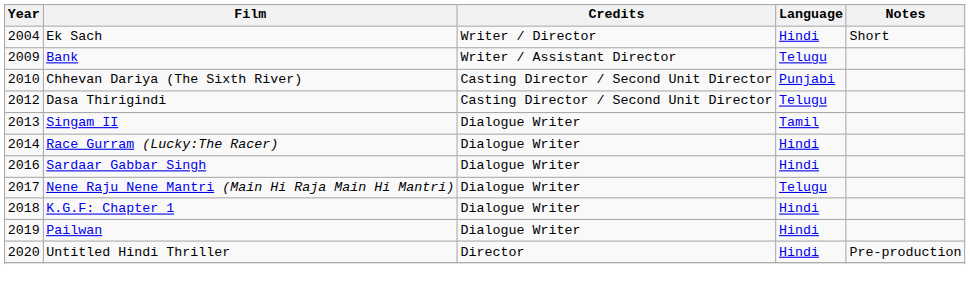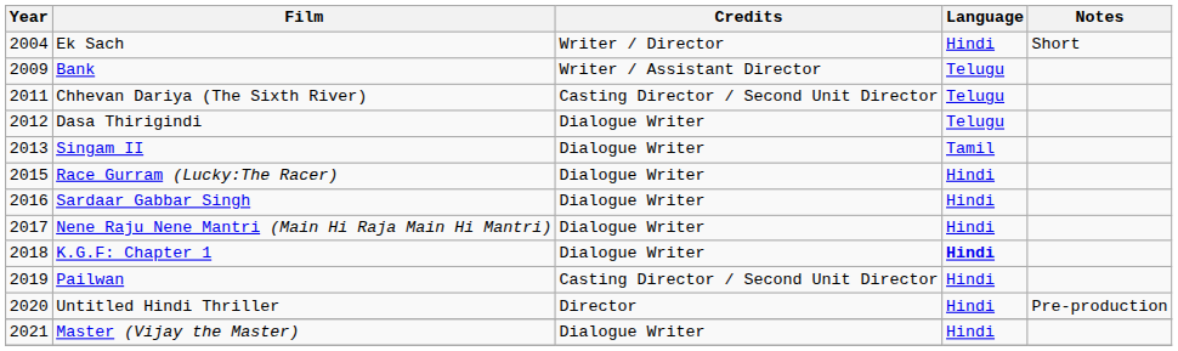 <table class="wikitable sortable" style="font-size: 95%;">
 <tr>
 <th>Year</th>
 <th>Film</th>
 <th>Credits</th>
 <th>Language</th>
 <th>Notes</th>
 </tr>
 <tr>
 <td>2004</td>
 <td>Ek Sach</td>
 <td>Writer / Director</td>
 <td><a href='#'>Hindi</a></td>
 <td>Short</td>
 </tr>
 <tr>
 <td>2009</td>
 <td><a href='#'>Bank</a></td>
 <td>Writer / Assistant Director</td>
 <td><a href='#'>Telugu</a></td>
 <td></td>
 </tr>
 <tr>
-<td>2010</td>
+<td>2011</td>
 <td>Chhevan Dariya (The Sixth River)</td>
 <td>Casting Director / Second Unit Director</td>
-<td><a href='#'>Punjabi</a></td>
+<td><a href='#'>Telugu</a></td>
 <td></td>
 </tr>
 <tr>
 <td>2012</td>
 <td>Dasa Thirigindi</td>
-<td>Casting Director / Second Unit Director</td>
+<td>Dialogue Writer</td>
 <td><a href='#'>Telugu</a></td>
 <td></td>
 </tr>
 <tr>
 <td>2013</td>
 <td><a href='#'>Singam II</a></td>
 <td>Dialogue Writer</td>
 <td><a href='#'>Tamil</a></td>
 <td></td>
 </tr>
 <tr>
-<td>2014</td>
+<td>2015</td>
 <td><a href='#'>Race Gurram</a> <em>(Lucky:The Racer)</em></td>
 <td>Dialogue Writer</td>
 <td><a href='#'>Hindi</a></td>
 <td></td>
 </tr>
 <tr>
 <td>2016</td>
 <td><a href='#'>Sardaar Gabbar Singh</a></td>
 <td>Dialogue Writer</td>
 <td><a href='#'>Hindi</a></td>
 <td></td>
 </tr>
 <tr>
 <td>2017</td>
 <td><a href='#'>Nene Raju Nene Mantri</a> <em>(Main Hi Raja Main Hi Mantri)</em></td>
 <td>Dialogue Writer</td>
-<td><a href='#'>Telugu</a></td>
+<td><a href='#'>Hindi</a></td>
 <td></td>
 </tr>
 <tr>
 <td>2018</td>
 <td><a href='#'>K.G.F: Chapter 1</a></td>
 <td>Dialogue Writer</td>
-<td><a href='#'>Hindi</a></td>
+<td><strong><a href='#'>Hindi</a></strong></td>
 <td></td>
 </tr>
 <tr>
 <td>2019</td>
 <td><a href='#'>Pailwan</a></td>
-<td>Dialogue Writer</td>
+<td>Casting Director / Second Unit Director</td>
 <td><a href='#'>Hindi</a></td>
 <td></td>
 </tr>
 <tr>
 <td>2020</td>
 <td>Untitled Hindi Thriller</td>
 <td>Director</td>
 <td><a href='#'>Hindi</a></td>
 <td>Pre-production</td>
 </tr>
 <tr>
 </tr>
 <tr>
+<td>2021</td>
+<td><a href='#'>Master</a> <em>(Vijay the Master)</em></td>
+<td>Dialogue Writer</td>
+<td><a href='#'>Hindi</a></td>
+<td></td>
+</tr>
+<tr>
 </tr>
 </table>
